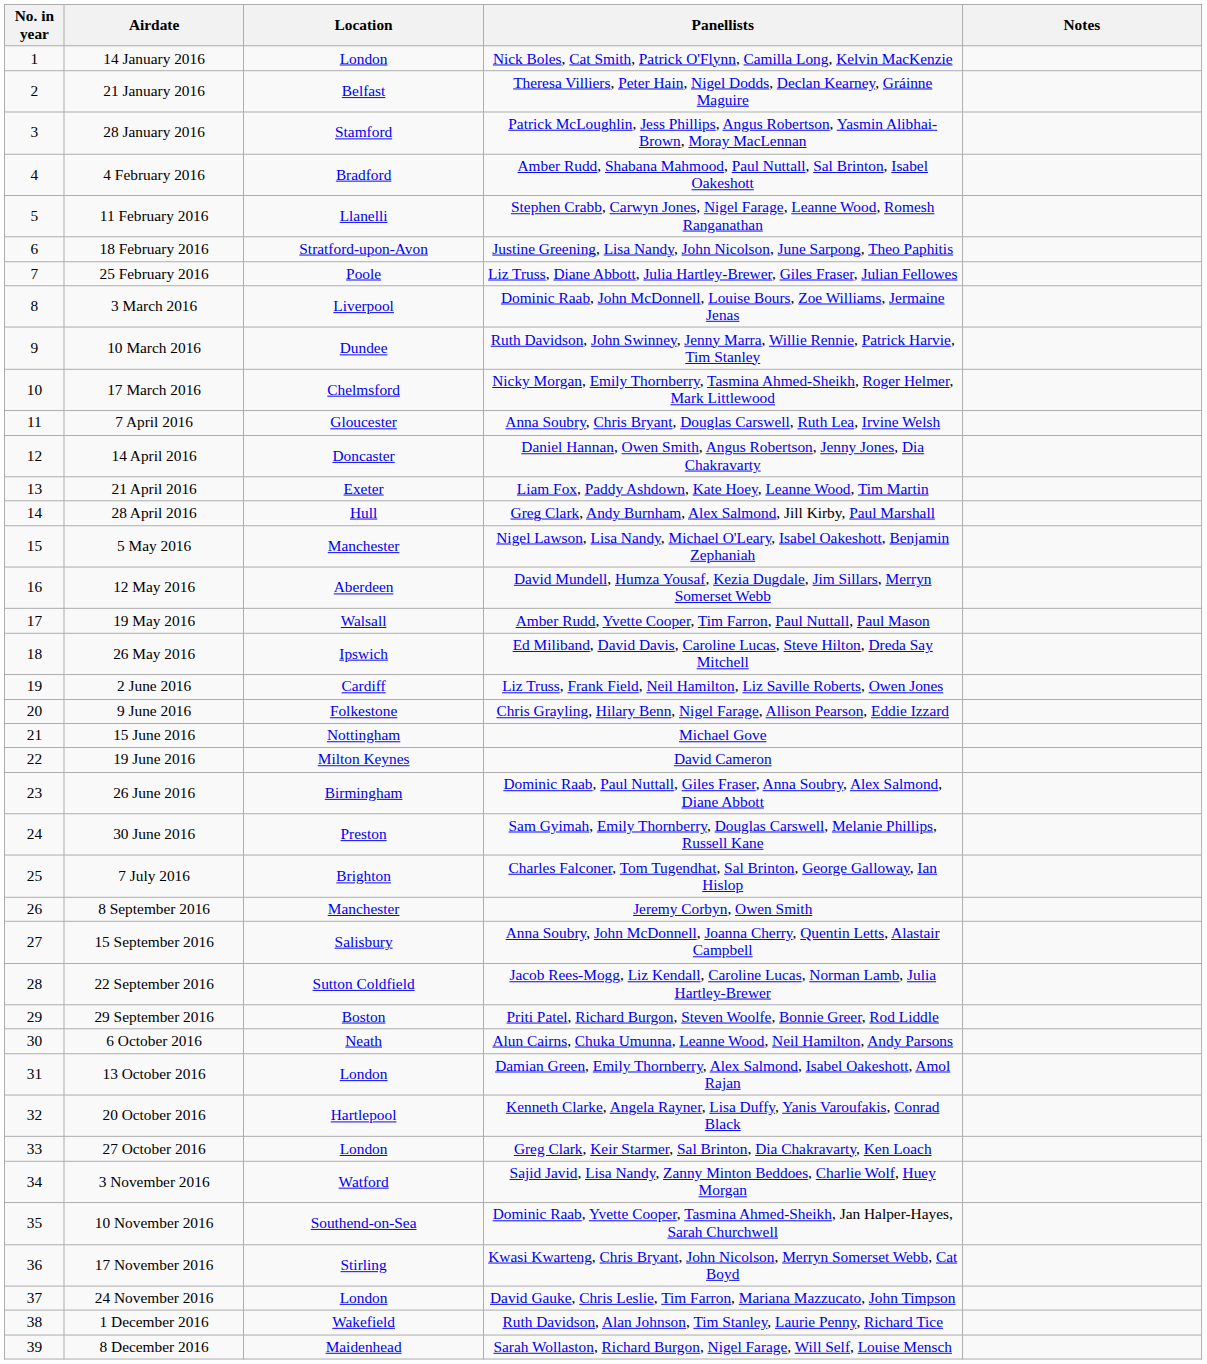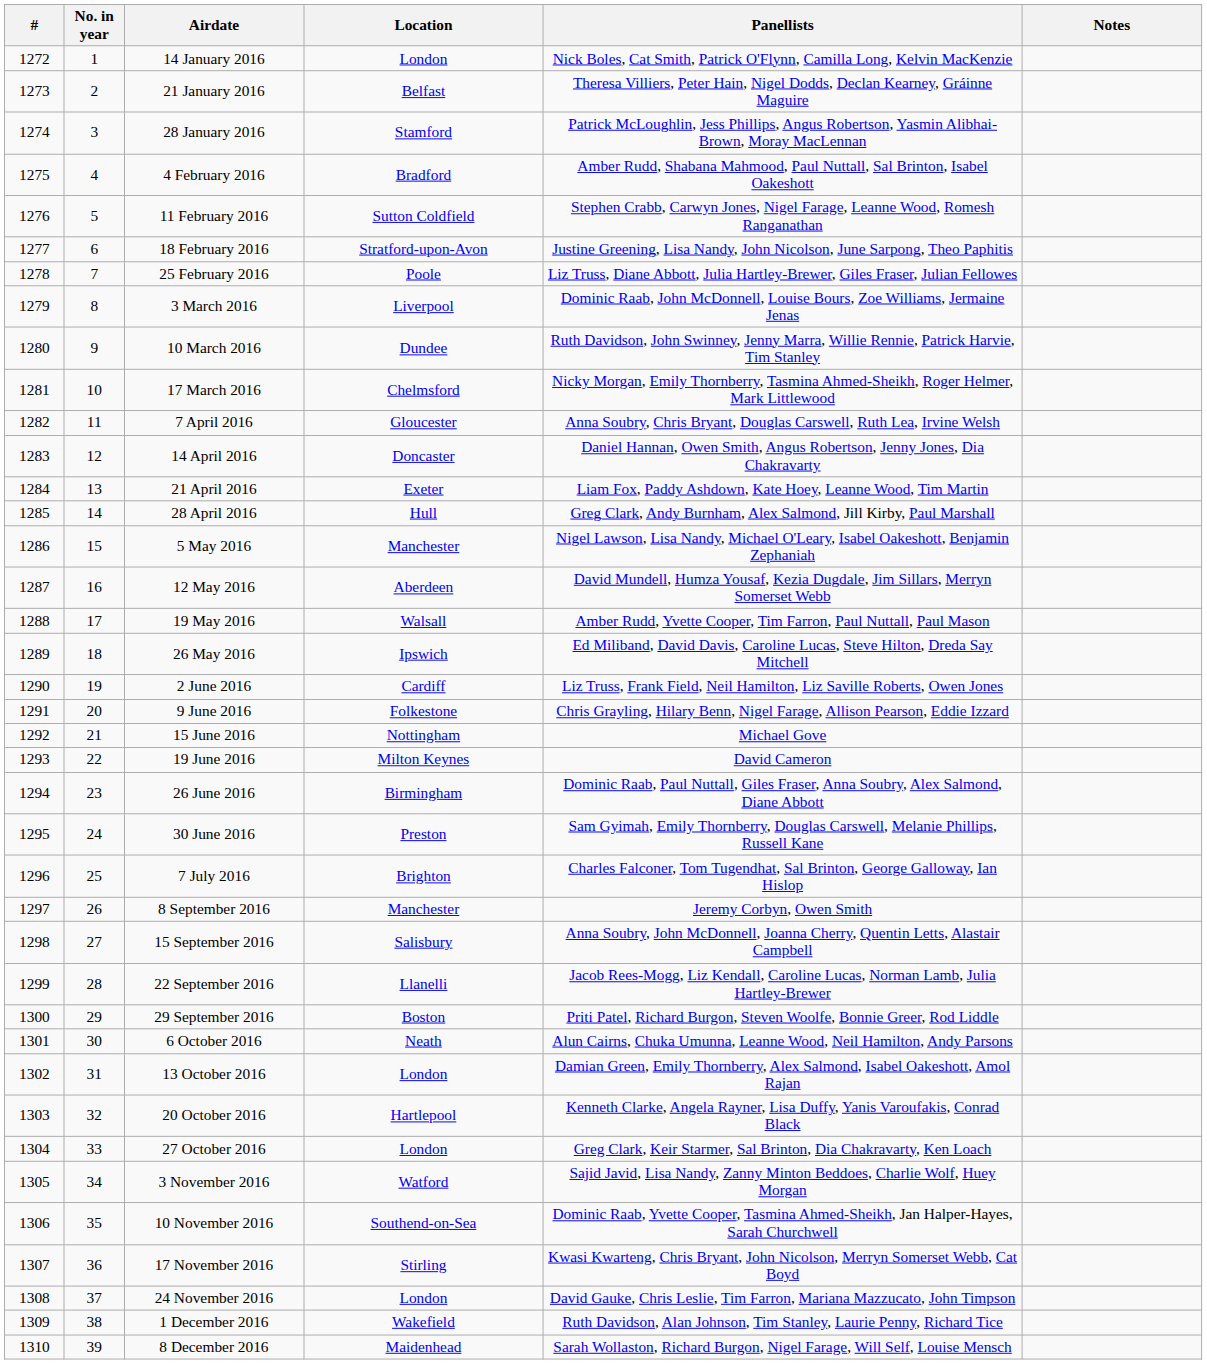 <table class="wikitable" style="text-align:center;">
 <tr>
+<th style="width:5%;">#</th>
 <th style="width:5%;">No. in year</th>
 <th style="width:15%;">Airdate</th>
 <th style="width:20%;">Location</th>
 <th style="width:40%;">Panellists</th>
 <th style="width:40%;">Notes</th>
 </tr>
 <tr>
+<td>1272</td>
 <td>1</td>
 <td>14 January 2016</td>
 <td><a href='#'>London</a></td>
 <td><a href='#'>Nick Boles</a>, <a href='#'>Cat Smith</a>, <a href='#'>Patrick O'Flynn</a>, <a href='#'>Camilla Long</a>, <a href='#'>Kelvin MacKenzie</a></td>
 <td></td>
 </tr>
 <tr>
+<td>1273</td>
 <td>2</td>
 <td>21 January 2016</td>
 <td><a href='#'>Belfast</a></td>
 <td><a href='#'>Theresa Villiers</a>, <a href='#'>Peter Hain</a>, <a href='#'>Nigel Dodds</a>, <a href='#'>Declan Kearney</a>, <a href='#'>Gráinne Maguire</a></td>
 <td></td>
 </tr>
 <tr>
+<td>1274</td>
 <td>3</td>
 <td>28 January 2016</td>
 <td><a href='#'>Stamford</a></td>
 <td><a href='#'>Patrick McLoughlin</a>, <a href='#'>Jess Phillips</a>, <a href='#'>Angus Robertson</a>, <a href='#'>Yasmin Alibhai-Brown</a>, <a href='#'>Moray MacLennan</a></td>
 <td></td>
 </tr>
 <tr>
+<td>1275</td>
 <td>4</td>
 <td>4 February 2016</td>
 <td><a href='#'>Bradford</a></td>
 <td><a href='#'>Amber Rudd</a>, <a href='#'>Shabana Mahmood</a>, <a href='#'>Paul Nuttall</a>, <a href='#'>Sal Brinton</a>, <a href='#'>Isabel Oakeshott</a></td>
 <td></td>
 </tr>
 <tr>
+<td>1276</td>
 <td>5</td>
 <td>11 February 2016</td>
-<td><a href='#'>Llanelli</a></td>
+<td><a href='#'>Sutton Coldfield</a></td>
 <td><a href='#'>Stephen Crabb</a>, <a href='#'>Carwyn Jones</a>, <a href='#'>Nigel Farage</a>, <a href='#'>Leanne Wood</a>, <a href='#'>Romesh Ranganathan</a></td>
 <td></td>
 </tr>
 <tr>
+<td>1277</td>
 <td>6</td>
 <td>18 February 2016</td>
 <td><a href='#'>Stratford-upon-Avon</a></td>
 <td><a href='#'>Justine Greening</a>, <a href='#'>Lisa Nandy</a>, <a href='#'>John Nicolson</a>, <a href='#'>June Sarpong</a>, <a href='#'>Theo Paphitis</a></td>
 <td></td>
 </tr>
 <tr>
+<td>1278</td>
 <td>7</td>
 <td>25 February 2016</td>
 <td><a href='#'>Poole</a></td>
 <td><a href='#'>Liz Truss</a>, <a href='#'>Diane Abbott</a>, <a href='#'>Julia Hartley-Brewer</a>, <a href='#'>Giles Fraser</a>, <a href='#'>Julian Fellowes</a></td>
 <td></td>
 </tr>
 <tr>
+<td>1279</td>
 <td>8</td>
 <td>3 March 2016</td>
 <td><a href='#'>Liverpool</a></td>
 <td><a href='#'>Dominic Raab</a>, <a href='#'>John McDonnell</a>, <a href='#'>Louise Bours</a>, <a href='#'>Zoe Williams</a>, <a href='#'>Jermaine Jenas</a></td>
 <td></td>
 </tr>
 <tr>
+<td>1280</td>
 <td>9</td>
 <td>10 March 2016</td>
 <td><a href='#'>Dundee</a></td>
 <td><a href='#'>Ruth Davidson</a>, <a href='#'>John Swinney</a>, <a href='#'>Jenny Marra</a>, <a href='#'>Willie Rennie</a>, <a href='#'>Patrick Harvie</a>, <a href='#'>Tim Stanley</a></td>
 <td></td>
 </tr>
 <tr>
+<td>1281</td>
 <td>10</td>
 <td>17 March 2016</td>
 <td><a href='#'>Chelmsford</a></td>
 <td><a href='#'>Nicky Morgan</a>, <a href='#'>Emily Thornberry</a>, <a href='#'>Tasmina Ahmed-Sheikh</a>, <a href='#'>Roger Helmer</a>, <a href='#'>Mark Littlewood</a></td>
 <td></td>
 </tr>
 <tr>
+<td>1282</td>
 <td>11</td>
 <td>7 April 2016</td>
 <td><a href='#'>Gloucester</a></td>
 <td><a href='#'>Anna Soubry</a>, <a href='#'>Chris Bryant</a>, <a href='#'>Douglas Carswell</a>, <a href='#'>Ruth Lea</a>, <a href='#'>Irvine Welsh</a></td>
 <td></td>
 </tr>
 <tr>
+<td>1283</td>
 <td>12</td>
 <td>14 April 2016</td>
 <td><a href='#'>Doncaster</a></td>
 <td><a href='#'>Daniel Hannan</a>, <a href='#'>Owen Smith</a>, <a href='#'>Angus Robertson</a>, <a href='#'>Jenny Jones</a>, <a href='#'>Dia Chakravarty</a></td>
 <td></td>
 </tr>
 <tr>
+<td>1284</td>
 <td>13</td>
 <td>21 April 2016</td>
 <td><a href='#'>Exeter</a></td>
 <td><a href='#'>Liam Fox</a>, <a href='#'>Paddy Ashdown</a>, <a href='#'>Kate Hoey</a>, <a href='#'>Leanne Wood</a>, <a href='#'>Tim Martin</a></td>
 <td></td>
 </tr>
 <tr>
+<td>1285</td>
 <td>14</td>
 <td>28 April 2016</td>
 <td><a href='#'>Hull</a></td>
 <td><a href='#'>Greg Clark</a>, <a href='#'>Andy Burnham</a>, <a href='#'>Alex Salmond</a>, Jill Kirby, <a href='#'>Paul Marshall</a></td>
 <td></td>
 </tr>
 <tr>
+<td>1286</td>
 <td>15</td>
 <td>5 May 2016</td>
 <td><a href='#'>Manchester</a></td>
 <td><a href='#'>Nigel Lawson</a>, <a href='#'>Lisa Nandy</a>, <a href='#'>Michael O'Leary</a>, <a href='#'>Isabel Oakeshott</a>, <a href='#'>Benjamin Zephaniah</a></td>
 <td></td>
 </tr>
 <tr>
+<td>1287</td>
 <td>16</td>
 <td>12 May 2016</td>
 <td><a href='#'>Aberdeen</a></td>
 <td><a href='#'>David Mundell</a>, <a href='#'>Humza Yousaf</a>, <a href='#'>Kezia Dugdale</a>, <a href='#'>Jim Sillars</a>, <a href='#'>Merryn Somerset Webb</a></td>
 <td></td>
 </tr>
 <tr>
+<td>1288</td>
 <td>17</td>
 <td>19 May 2016</td>
 <td><a href='#'>Walsall</a></td>
 <td><a href='#'>Amber Rudd</a>, <a href='#'>Yvette Cooper</a>, <a href='#'>Tim Farron</a>, <a href='#'>Paul Nuttall</a>, <a href='#'>Paul Mason</a></td>
 <td></td>
 </tr>
 <tr>
+<td>1289</td>
 <td>18</td>
 <td>26 May 2016</td>
 <td><a href='#'>Ipswich</a></td>
 <td><a href='#'>Ed Miliband</a>, <a href='#'>David Davis</a>, <a href='#'>Caroline Lucas</a>, <a href='#'>Steve Hilton</a>, <a href='#'>Dreda Say Mitchell</a></td>
 <td></td>
 </tr>
 <tr>
+<td>1290</td>
 <td>19</td>
 <td>2 June 2016</td>
 <td><a href='#'>Cardiff</a></td>
 <td><a href='#'>Liz Truss</a>, <a href='#'>Frank Field</a>, <a href='#'>Neil Hamilton</a>, <a href='#'>Liz Saville Roberts</a>, <a href='#'>Owen Jones</a></td>
 <td></td>
 </tr>
 <tr>
+<td>1291</td>
 <td>20</td>
 <td>9 June 2016</td>
 <td><a href='#'>Folkestone</a></td>
 <td><a href='#'>Chris Grayling</a>, <a href='#'>Hilary Benn</a>, <a href='#'>Nigel Farage</a>, <a href='#'>Allison Pearson</a>, <a href='#'>Eddie Izzard</a></td>
 <td></td>
 </tr>
 <tr>
+<td>1292</td>
 <td>21</td>
 <td>15 June 2016</td>
 <td><a href='#'>Nottingham</a></td>
 <td><a href='#'>Michael Gove</a></td>
 <td></td>
 </tr>
 <tr>
+<td>1293</td>
 <td>22</td>
 <td>19 June 2016</td>
 <td><a href='#'>Milton Keynes</a></td>
 <td><a href='#'>David Cameron</a></td>
 <td></td>
 </tr>
 <tr>
+<td>1294</td>
 <td>23</td>
 <td>26 June 2016</td>
 <td><a href='#'>Birmingham</a></td>
 <td><a href='#'>Dominic Raab</a>, <a href='#'>Paul Nuttall</a>, <a href='#'>Giles Fraser</a>, <a href='#'>Anna Soubry</a>, <a href='#'>Alex Salmond</a>, <a href='#'>Diane Abbott</a></td>
 <td></td>
 </tr>
 <tr>
+<td>1295</td>
 <td>24</td>
 <td>30 June 2016</td>
 <td><a href='#'>Preston</a></td>
 <td><a href='#'>Sam Gyimah</a>, <a href='#'>Emily Thornberry</a>, <a href='#'>Douglas Carswell</a>, <a href='#'>Melanie Phillips</a>, <a href='#'>Russell Kane</a></td>
 <td></td>
 </tr>
 <tr>
+<td>1296</td>
 <td>25</td>
 <td>7 July 2016</td>
 <td><a href='#'>Brighton</a></td>
 <td><a href='#'>Charles Falconer</a>, <a href='#'>Tom Tugendhat</a>, <a href='#'>Sal Brinton</a>, <a href='#'>George Galloway</a>, <a href='#'>Ian Hislop</a></td>
 <td></td>
 </tr>
 <tr>
+<td>1297</td>
 <td>26</td>
 <td>8 September 2016</td>
 <td><a href='#'>Manchester</a></td>
 <td><a href='#'>Jeremy Corbyn</a>, <a href='#'>Owen Smith</a></td>
 <td></td>
 </tr>
 <tr>
+<td>1298</td>
 <td>27</td>
 <td>15 September 2016</td>
 <td><a href='#'>Salisbury</a></td>
 <td><a href='#'>Anna Soubry</a>, <a href='#'>John McDonnell</a>, <a href='#'>Joanna Cherry</a>, <a href='#'>Quentin Letts</a>, <a href='#'>Alastair Campbell</a></td>
 <td></td>
 </tr>
 <tr>
+<td>1299</td>
 <td>28</td>
 <td>22 September 2016</td>
-<td><a href='#'>Sutton Coldfield</a></td>
+<td><a href='#'>Llanelli</a></td>
 <td><a href='#'>Jacob Rees-Mogg</a>, <a href='#'>Liz Kendall</a>, <a href='#'>Caroline Lucas</a>, <a href='#'>Norman Lamb</a>, <a href='#'>Julia Hartley-Brewer</a></td>
 <td></td>
 </tr>
 <tr>
+<td>1300</td>
 <td>29</td>
 <td>29 September 2016</td>
 <td><a href='#'>Boston</a></td>
 <td><a href='#'>Priti Patel</a>, <a href='#'>Richard Burgon</a>, <a href='#'>Steven Woolfe</a>, <a href='#'>Bonnie Greer</a>, <a href='#'>Rod Liddle</a></td>
 <td></td>
 </tr>
 <tr>
+<td>1301</td>
 <td>30</td>
 <td>6 October 2016</td>
 <td><a href='#'>Neath</a></td>
 <td><a href='#'>Alun Cairns</a>, <a href='#'>Chuka Umunna</a>, <a href='#'>Leanne Wood</a>, <a href='#'>Neil Hamilton</a>, <a href='#'>Andy Parsons</a></td>
 <td></td>
 </tr>
 <tr>
+<td>1302</td>
 <td>31</td>
 <td>13 October 2016</td>
 <td><a href='#'>London</a></td>
 <td><a href='#'>Damian Green</a>, <a href='#'>Emily Thornberry</a>, <a href='#'>Alex Salmond</a>, <a href='#'>Isabel Oakeshott</a>, <a href='#'>Amol Rajan</a></td>
 <td></td>
 </tr>
 <tr>
+<td>1303</td>
 <td>32</td>
 <td>20 October 2016</td>
 <td><a href='#'>Hartlepool</a></td>
 <td><a href='#'>Kenneth Clarke</a>, <a href='#'>Angela Rayner</a>, <a href='#'>Lisa Duffy</a>, <a href='#'>Yanis Varoufakis</a>, <a href='#'>Conrad Black</a></td>
 <td></td>
 </tr>
 <tr>
+<td>1304</td>
 <td>33</td>
 <td>27 October 2016</td>
 <td><a href='#'>London</a></td>
 <td><a href='#'>Greg Clark</a>, <a href='#'>Keir Starmer</a>, <a href='#'>Sal Brinton</a>, <a href='#'>Dia Chakravarty</a>, <a href='#'>Ken Loach</a></td>
 <td></td>
 </tr>
 <tr>
+<td>1305</td>
 <td>34</td>
 <td>3 November 2016</td>
 <td><a href='#'>Watford</a></td>
 <td><a href='#'>Sajid Javid</a>, <a href='#'>Lisa Nandy</a>, <a href='#'>Zanny Minton Beddoes</a>, <a href='#'>Charlie Wolf</a>, <a href='#'>Huey Morgan</a></td>
 <td></td>
 </tr>
 <tr>
+<td>1306</td>
 <td>35</td>
 <td>10 November 2016</td>
 <td><a href='#'>Southend-on-Sea</a></td>
 <td><a href='#'>Dominic Raab</a>, <a href='#'>Yvette Cooper</a>, <a href='#'>Tasmina Ahmed-Sheikh</a>, Jan Halper-Hayes, <a href='#'>Sarah Churchwell</a></td>
 <td></td>
 </tr>
 <tr>
+<td>1307</td>
 <td>36</td>
 <td>17 November 2016</td>
 <td><a href='#'>Stirling</a></td>
 <td><a href='#'>Kwasi Kwarteng</a>, <a href='#'>Chris Bryant</a>, <a href='#'>John Nicolson</a>, <a href='#'>Merryn Somerset Webb</a>, <a href='#'>Cat Boyd</a></td>
 <td></td>
 </tr>
 <tr>
+<td>1308</td>
 <td>37</td>
 <td>24 November 2016</td>
 <td><a href='#'>London</a></td>
 <td><a href='#'>David Gauke</a>, <a href='#'>Chris Leslie</a>, <a href='#'>Tim Farron</a>, <a href='#'>Mariana Mazzucato</a>, <a href='#'>John Timpson</a></td>
 <td></td>
 </tr>
 <tr>
+<td>1309</td>
 <td>38</td>
 <td>1 December 2016</td>
 <td><a href='#'>Wakefield</a></td>
 <td><a href='#'>Ruth Davidson</a>, <a href='#'>Alan Johnson</a>, <a href='#'>Tim Stanley</a>, <a href='#'>Laurie Penny</a>, <a href='#'>Richard Tice</a></td>
 <td></td>
 </tr>
 <tr>
+<td>1310</td>
 <td>39</td>
 <td>8 December 2016</td>
 <td><a href='#'>Maidenhead</a></td>
 <td><a href='#'>Sarah Wollaston</a>, <a href='#'>Richard Burgon</a>, <a href='#'>Nigel Farage</a>, <a href='#'>Will Self</a>, <a href='#'>Louise Mensch</a></td>
 <td></td>
 </tr>
 </table>
